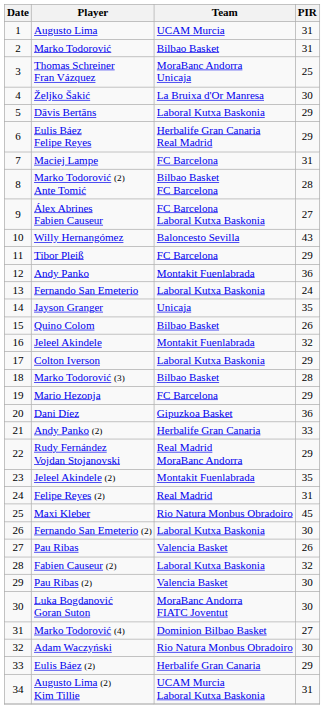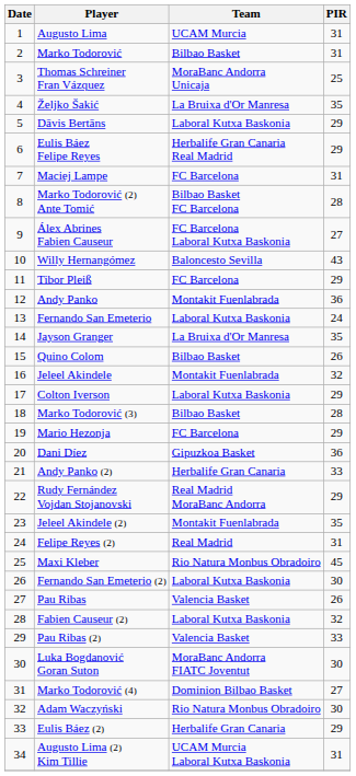 <table class="wikitable sortable" style="text-align: center;">
 <tr>
 <th>Date</th>
 <th>Player</th>
 <th>Team</th>
 <th>PIR</th>
 </tr>
 <tr>
 <td>1</td>
 <td style="text-align:left;"> <a href='#'>Augusto Lima</a></td>
 <td style="text-align:left;"><a href='#'>UCAM Murcia</a></td>
 <td>31</td>
 </tr>
 <tr>
 <td>2</td>
 <td style="text-align:left;"> <a href='#'>Marko Todorović</a></td>
 <td style="text-align:left;"><a href='#'>Bilbao Basket</a></td>
 <td>31</td>
 </tr>
 <tr>
 <td>3</td>
 <td style="text-align:left;"> <a href='#'>Thomas Schreiner</a><br> <a href='#'>Fran Vázquez</a></td>
 <td style="text-align:left;"><a href='#'>MoraBanc Andorra</a><br><a href='#'>Unicaja</a></td>
 <td>25</td>
 </tr>
 <tr>
 <td>4</td>
 <td style="text-align:left;"> <a href='#'>Željko Šakić</a></td>
 <td style="text-align:left;"><a href='#'>La Bruixa d'Or Manresa</a></td>
-<td>30</td>
+<td>35</td>
 </tr>
 <tr>
 <td>5</td>
 <td style="text-align:left;"> <a href='#'>Dāvis Bertāns</a></td>
 <td style="text-align:left;"><a href='#'>Laboral Kutxa Baskonia</a></td>
 <td>29</td>
 </tr>
 <tr>
 <td>6</td>
 <td style="text-align:left;"> <a href='#'>Eulis Báez</a><br> <a href='#'>Felipe Reyes</a></td>
 <td style="text-align:left;"><a href='#'>Herbalife Gran Canaria</a><br><a href='#'>Real Madrid</a></td>
 <td>29</td>
 </tr>
 <tr>
 <td>7</td>
 <td style="text-align:left;"> <a href='#'>Maciej Lampe</a></td>
 <td style="text-align:left;"><a href='#'>FC Barcelona</a></td>
 <td>31</td>
 </tr>
 <tr>
 <td>8</td>
 <td style="text-align:left;"> <a href='#'>Marko Todorović</a> <small>(2)</small><br> <a href='#'>Ante Tomić</a></td>
 <td style="text-align:left;"><a href='#'>Bilbao Basket</a><br><a href='#'>FC Barcelona</a></td>
 <td>28</td>
 </tr>
 <tr>
 <td>9</td>
 <td style="text-align:left;"> <a href='#'>Álex Abrines</a> <br> <a href='#'>Fabien Causeur</a></td>
 <td style="text-align:left;"><a href='#'>FC Barcelona</a><br><a href='#'>Laboral Kutxa Baskonia</a></td>
 <td>27</td>
 </tr>
 <tr>
 <td>10</td>
 <td style="text-align:left;"> <a href='#'>Willy Hernangómez</a></td>
 <td style="text-align:left;"><a href='#'>Baloncesto Sevilla</a></td>
 <td>43</td>
 </tr>
 <tr>
 <td>11</td>
 <td style="text-align:left;"> <a href='#'>Tibor Pleiß</a></td>
 <td style="text-align:left;"><a href='#'>FC Barcelona</a></td>
 <td>29</td>
 </tr>
 <tr>
 <td>12</td>
 <td style="text-align:left;"> <a href='#'>Andy Panko</a></td>
 <td style="text-align:left;"><a href='#'>Montakit Fuenlabrada</a></td>
 <td>36</td>
 </tr>
 <tr>
 <td>13</td>
 <td style="text-align:left;"> <a href='#'>Fernando San Emeterio</a></td>
 <td style="text-align:left;"><a href='#'>Laboral Kutxa Baskonia</a></td>
 <td>24</td>
 </tr>
 <tr>
 <td>14</td>
 <td style="text-align:left;"> <a href='#'>Jayson Granger</a></td>
-<td style="text-align:left;"><a href='#'>Unicaja</a></td>
+<td style="text-align:left;"><a href='#'>La Bruixa d'Or Manresa</a></td>
 <td>35</td>
 </tr>
 <tr>
 <td>15</td>
 <td style="text-align:left;"> <a href='#'>Quino Colom</a></td>
 <td style="text-align:left;"><a href='#'>Bilbao Basket</a></td>
 <td>26</td>
 </tr>
 <tr>
 <td>16</td>
 <td style="text-align:left;"> <a href='#'>Jeleel Akindele</a></td>
 <td style="text-align:left;"><a href='#'>Montakit Fuenlabrada</a></td>
 <td>32</td>
 </tr>
 <tr>
 <td>17</td>
 <td style="text-align:left;"> <a href='#'>Colton Iverson</a></td>
 <td style="text-align:left;"><a href='#'>Laboral Kutxa Baskonia</a></td>
 <td>29</td>
 </tr>
 <tr>
 <td>18</td>
 <td style="text-align:left;"> <a href='#'>Marko Todorović</a> <small>(3)</small></td>
 <td style="text-align:left;"><a href='#'>Bilbao Basket</a></td>
 <td>28</td>
 </tr>
 <tr>
 <td>19</td>
 <td style="text-align:left;"> <a href='#'>Mario Hezonja</a></td>
 <td style="text-align:left;"><a href='#'>FC Barcelona</a></td>
 <td>29</td>
 </tr>
 <tr>
 <td>20</td>
 <td style="text-align:left;"> <a href='#'>Dani Díez</a></td>
 <td style="text-align:left;"><a href='#'>Gipuzkoa Basket</a></td>
 <td>36</td>
 </tr>
 <tr>
 <td>21</td>
 <td style="text-align:left;"> <a href='#'>Andy Panko</a> <small>(2)</small></td>
 <td style="text-align:left;"><a href='#'>Herbalife Gran Canaria</a></td>
 <td>33</td>
 </tr>
 <tr>
 <td>22</td>
 <td style="text-align:left;"> <a href='#'>Rudy Fernández</a><br> <a href='#'>Vojdan Stojanovski</a></td>
 <td style="text-align:left;"><a href='#'>Real Madrid</a><br><a href='#'>MoraBanc Andorra</a></td>
 <td>29</td>
 </tr>
 <tr>
 <td>23</td>
 <td style="text-align:left;"> <a href='#'>Jeleel Akindele</a> <small>(2)</small></td>
 <td style="text-align:left;"><a href='#'>Montakit Fuenlabrada</a></td>
 <td>35</td>
 </tr>
 <tr>
 <td>24</td>
 <td style="text-align:left;"> <a href='#'>Felipe Reyes</a> <small>(2)</small></td>
 <td style="text-align:left;"><a href='#'>Real Madrid</a></td>
 <td>31</td>
 </tr>
 <tr>
 <td>25</td>
 <td style="text-align:left;"> <a href='#'>Maxi Kleber</a></td>
 <td style="text-align:left;"><a href='#'>Rio Natura Monbus Obradoiro</a></td>
 <td>45</td>
 </tr>
 <tr>
 <td>26</td>
 <td style="text-align:left;"> <a href='#'>Fernando San Emeterio</a> <small>(2)</small></td>
 <td style="text-align:left;"><a href='#'>Laboral Kutxa Baskonia</a></td>
 <td>30</td>
 </tr>
 <tr>
 <td>27</td>
 <td style="text-align:left;"> <a href='#'>Pau Ribas</a></td>
 <td style="text-align:left;"><a href='#'>Valencia Basket</a></td>
 <td>26</td>
 </tr>
 <tr>
 <td>28</td>
 <td style="text-align:left;"> <a href='#'>Fabien Causeur</a> <small>(2)</small></td>
 <td style="text-align:left;"><a href='#'>Laboral Kutxa Baskonia</a></td>
 <td>32</td>
 </tr>
 <tr>
 <td>29</td>
 <td style="text-align:left;"> <a href='#'>Pau Ribas</a> <small>(2)</small></td>
 <td style="text-align:left;"><a href='#'>Valencia Basket</a></td>
-<td>30</td>
+<td>33</td>
 </tr>
 <tr>
 <td>30</td>
 <td style="text-align:left;"> <a href='#'>Luka Bogdanović</a> <br>  <a href='#'>Goran Suton</a></td>
 <td style="text-align:left;"><a href='#'>MoraBanc Andorra</a> <br> <a href='#'>FIATC Joventut</a></td>
 <td>30</td>
 </tr>
 <tr>
 <td>31</td>
 <td style="text-align:left;"> <a href='#'>Marko Todorović</a> <small>(4)</small></td>
 <td style="text-align:left;"><a href='#'>Dominion Bilbao Basket</a></td>
 <td>27</td>
 </tr>
 <tr>
 <td>32</td>
 <td style="text-align:left;"> <a href='#'>Adam Waczyński</a></td>
 <td style="text-align:left;"><a href='#'>Rio Natura Monbus Obradoiro</a></td>
 <td>30</td>
 </tr>
 <tr>
 <td>33</td>
 <td style="text-align:left;"> <a href='#'>Eulis Báez</a> <small>(2)</small></td>
 <td style="text-align:left;"><a href='#'>Herbalife Gran Canaria</a></td>
 <td>29</td>
 </tr>
 <tr>
 <td>34</td>
 <td style="text-align:left;"> <a href='#'>Augusto Lima</a> <small>(2)</small><br> <a href='#'>Kim Tillie</a></td>
 <td style="text-align:left;"><a href='#'>UCAM Murcia</a><br><a href='#'>Laboral Kutxa Baskonia</a></td>
 <td>31</td>
 </tr>
 <tr>
 </tr>
 </table>
